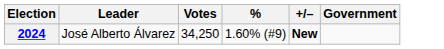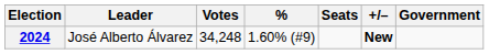 <table class=wikitable style="text-align: right;">
 <tr>
 <th>Election</th>
 <th>Leader</th>
 <th>Votes</th>
 <th>%</th>
+<th>Seats</th>
 <th>+/–</th>
 <th>Government</th>
 </tr>
 <tr>
 <th><a href='#'>2024</a></th>
 <td>José Alberto Álvarez</td>
-<td>34,250</td>
+<td>34,248</td>
 <td>1.60% (#9)</td>
+<td></td>
 <td><strong>New</strong></td>
 <td></td>
 </tr>
 </table>
